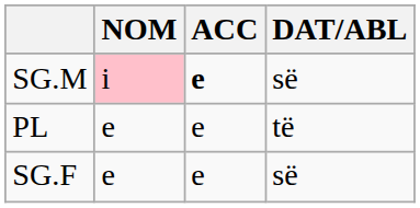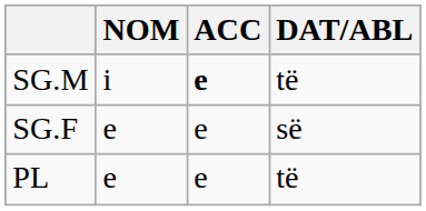 <table class="wikitable">
 <tr>
 <th></th>
 <th>NOM</th>
 <th>ACC</th>
 <th>DAT/ABL</th>
 </tr>
 <tr>
 <td>SG.M</td>
-<td style="background: pink;">i</td>
+<td>i</td>
 <td><strong>e</strong></td>
+<td>të</td>
+</tr>
+<tr>
+<td>SG.F</td>
+<td>e</td>
+<td>e</td>
 <td>së</td>
 </tr>
 <tr>
 <td>PL</td>
 <td>e</td>
 <td>e</td>
 <td>të</td>
 </tr>
-<tr>
-<td>SG.F</td>
-<td>e</td>
-<td>e</td>
-<td>së</td>
-</tr>
 </table>
